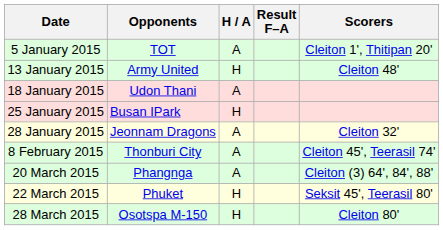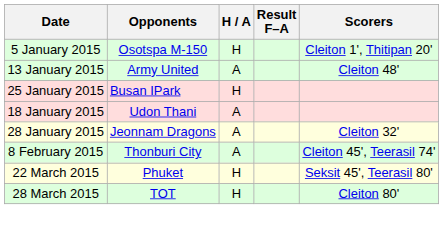 <table class="wikitable" style="text-align:center">
 <tr>
 <th>Date</th>
 <th>Opponents</th>
 <th>H / A</th>
 <th>Result<br>F–A</th>
 <th>Scorers</th>
 </tr>
 <tr bgcolor="#ddffdd">
 <td>5 January 2015</td>
-<td><a href='#'>TOT</a></td>
-<td>A</td>
+<td><a href='#'>Osotspa M-150</a></td>
+<td>H</td>
 <td></td>
 <td><a href='#'>Cleiton</a> 1', <a href='#'>Thitipan</a> 20'</td>
 </tr>
 <tr bgcolor="#ddffdd">
 <td>13 January 2015</td>
 <td><a href='#'>Army United</a></td>
-<td>H</td>
+<td>A</td>
 <td></td>
 <td><a href='#'>Cleiton</a> 48'</td>
+</tr>
+<tr bgcolor="#ffdddd">
+<td>25 January 2015</td>
+<td align="left"> <a href='#'>Busan IPark</a></td>
+<td>H</td>
+<td><br></td>
+<td></td>
 </tr>
 <tr bgcolor="#ffdddd">
 <td>18 January 2015</td>
 <td><a href='#'>Udon Thani</a></td>
 <td>A</td>
 <td></td>
-<td></td>
-</tr>
-<tr bgcolor="#ffdddd">
-<td>25 January 2015</td>
-<td align="left"> <a href='#'>Busan IPark</a></td>
-<td>H</td>
-<td><br></td>
 <td></td>
 </tr>
 <tr bgcolor="#ffffdd">
 <td>28 January 2015</td>
 <td align="left"> <a href='#'>Jeonnam Dragons</a></td>
 <td>A</td>
 <td></td>
 <td><a href='#'>Cleiton</a> 32'</td>
 </tr>
 <tr bgcolor="#ddffdd">
 <td>8 February 2015</td>
 <td><a href='#'>Thonburi City</a></td>
 <td>A</td>
 <td></td>
 <td><a href='#'>Cleiton</a> 45', <a href='#'>Teerasil</a> 74'</td>
 </tr>
-<tr bgcolor="#ddffdd">
-<td>20 March 2015</td>
-<td><a href='#'>Phangnga</a></td>
-<td>A</td>
-<td></td>
-<td><a href='#'>Cleiton</a> (3) 64', 84', 88'</td>
-</tr>
 <tr bgcolor="#ffffdd">
 <td>22 March 2015</td>
 <td><a href='#'>Phuket</a></td>
 <td>H</td>
 <td></td>
 <td><a href='#'>Seksit</a> 45', <a href='#'>Teerasil</a> 80'</td>
 </tr>
 <tr bgcolor="#ddffdd">
 <td>28 March 2015</td>
-<td><a href='#'>Osotspa M-150</a></td>
+<td><a href='#'>TOT</a></td>
 <td>H</td>
 <td></td>
 <td><a href='#'>Cleiton</a> 80'</td>
 </tr>
 </table>
